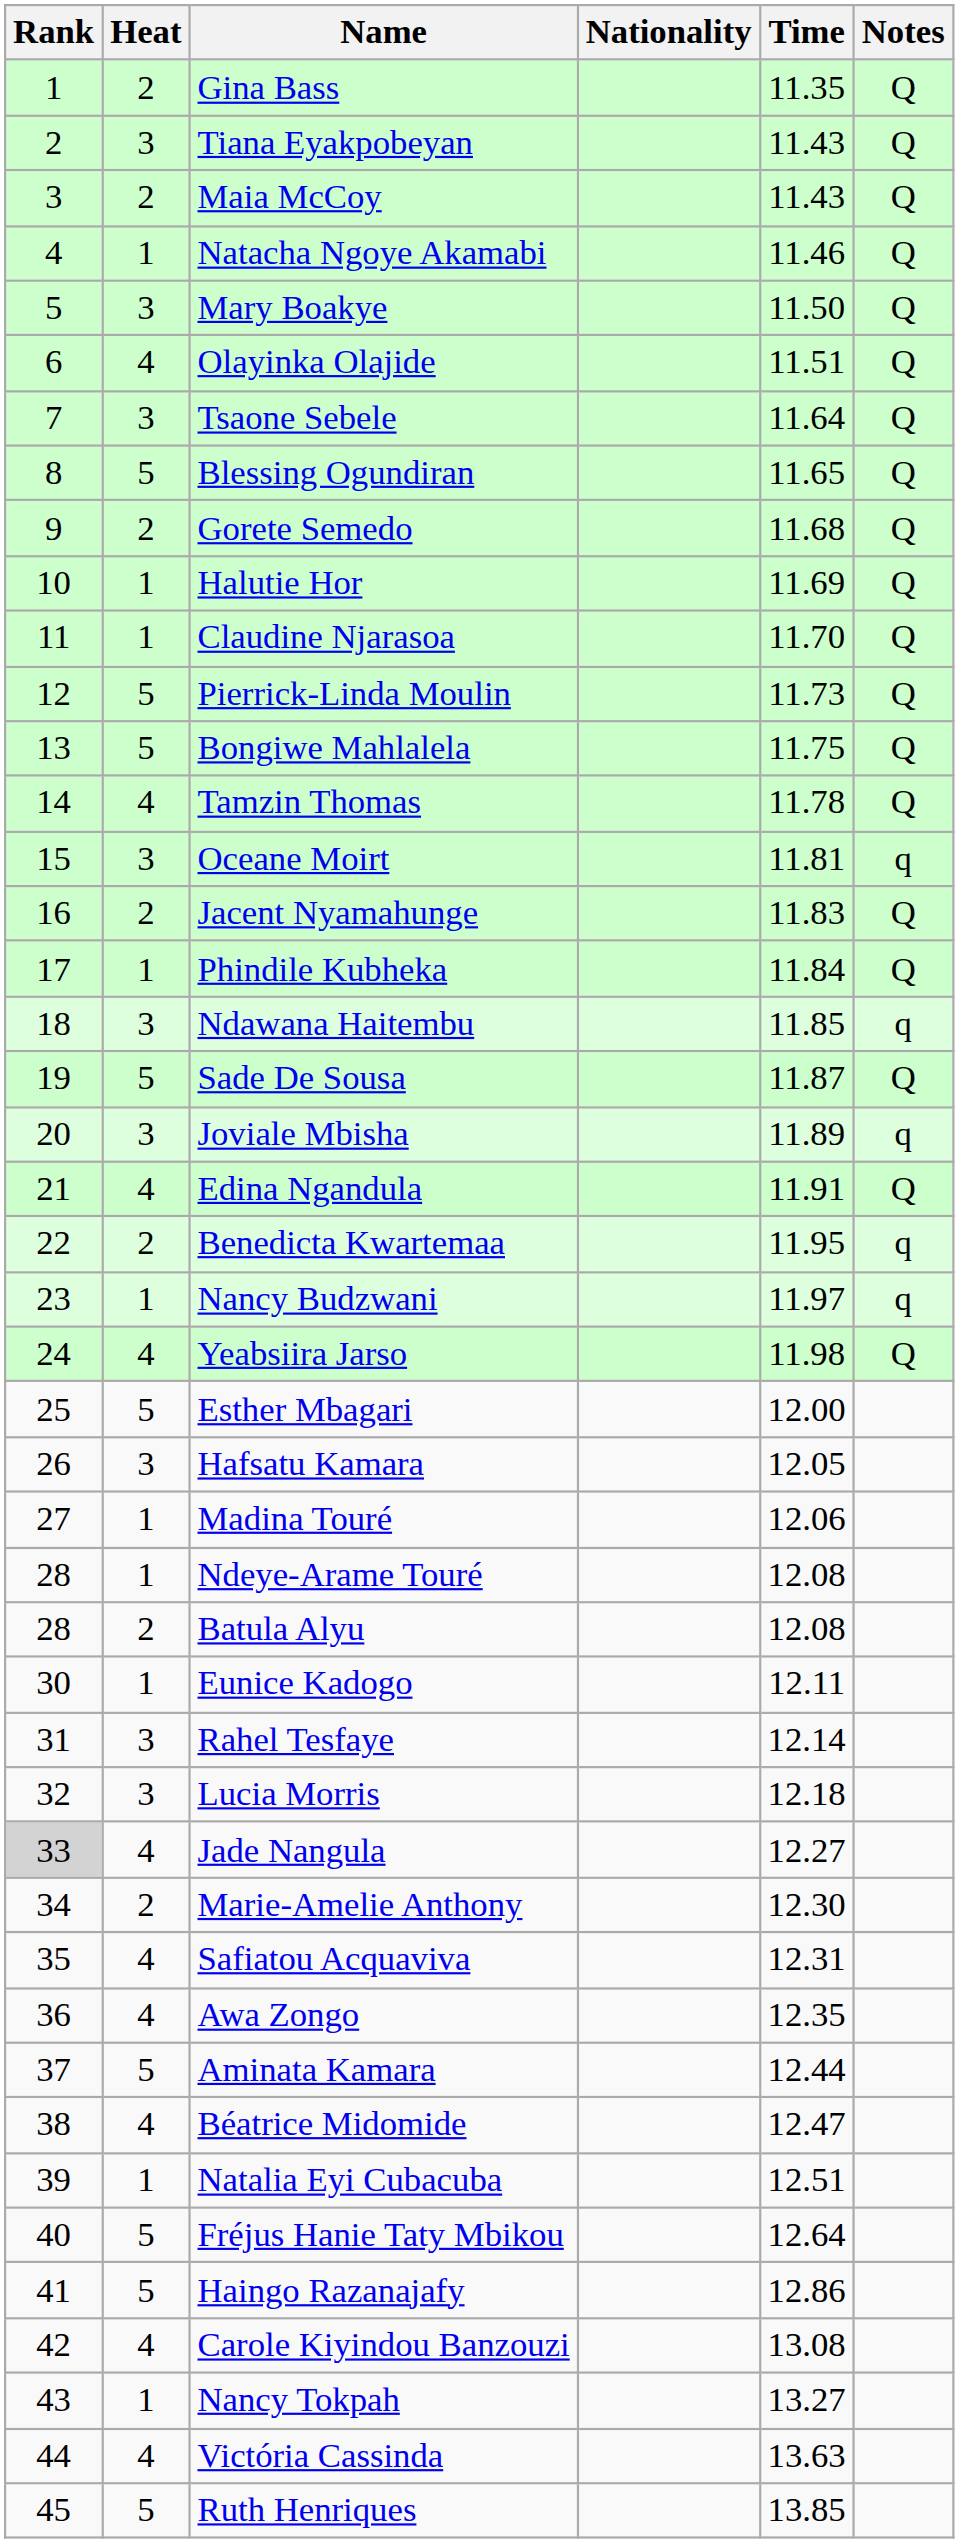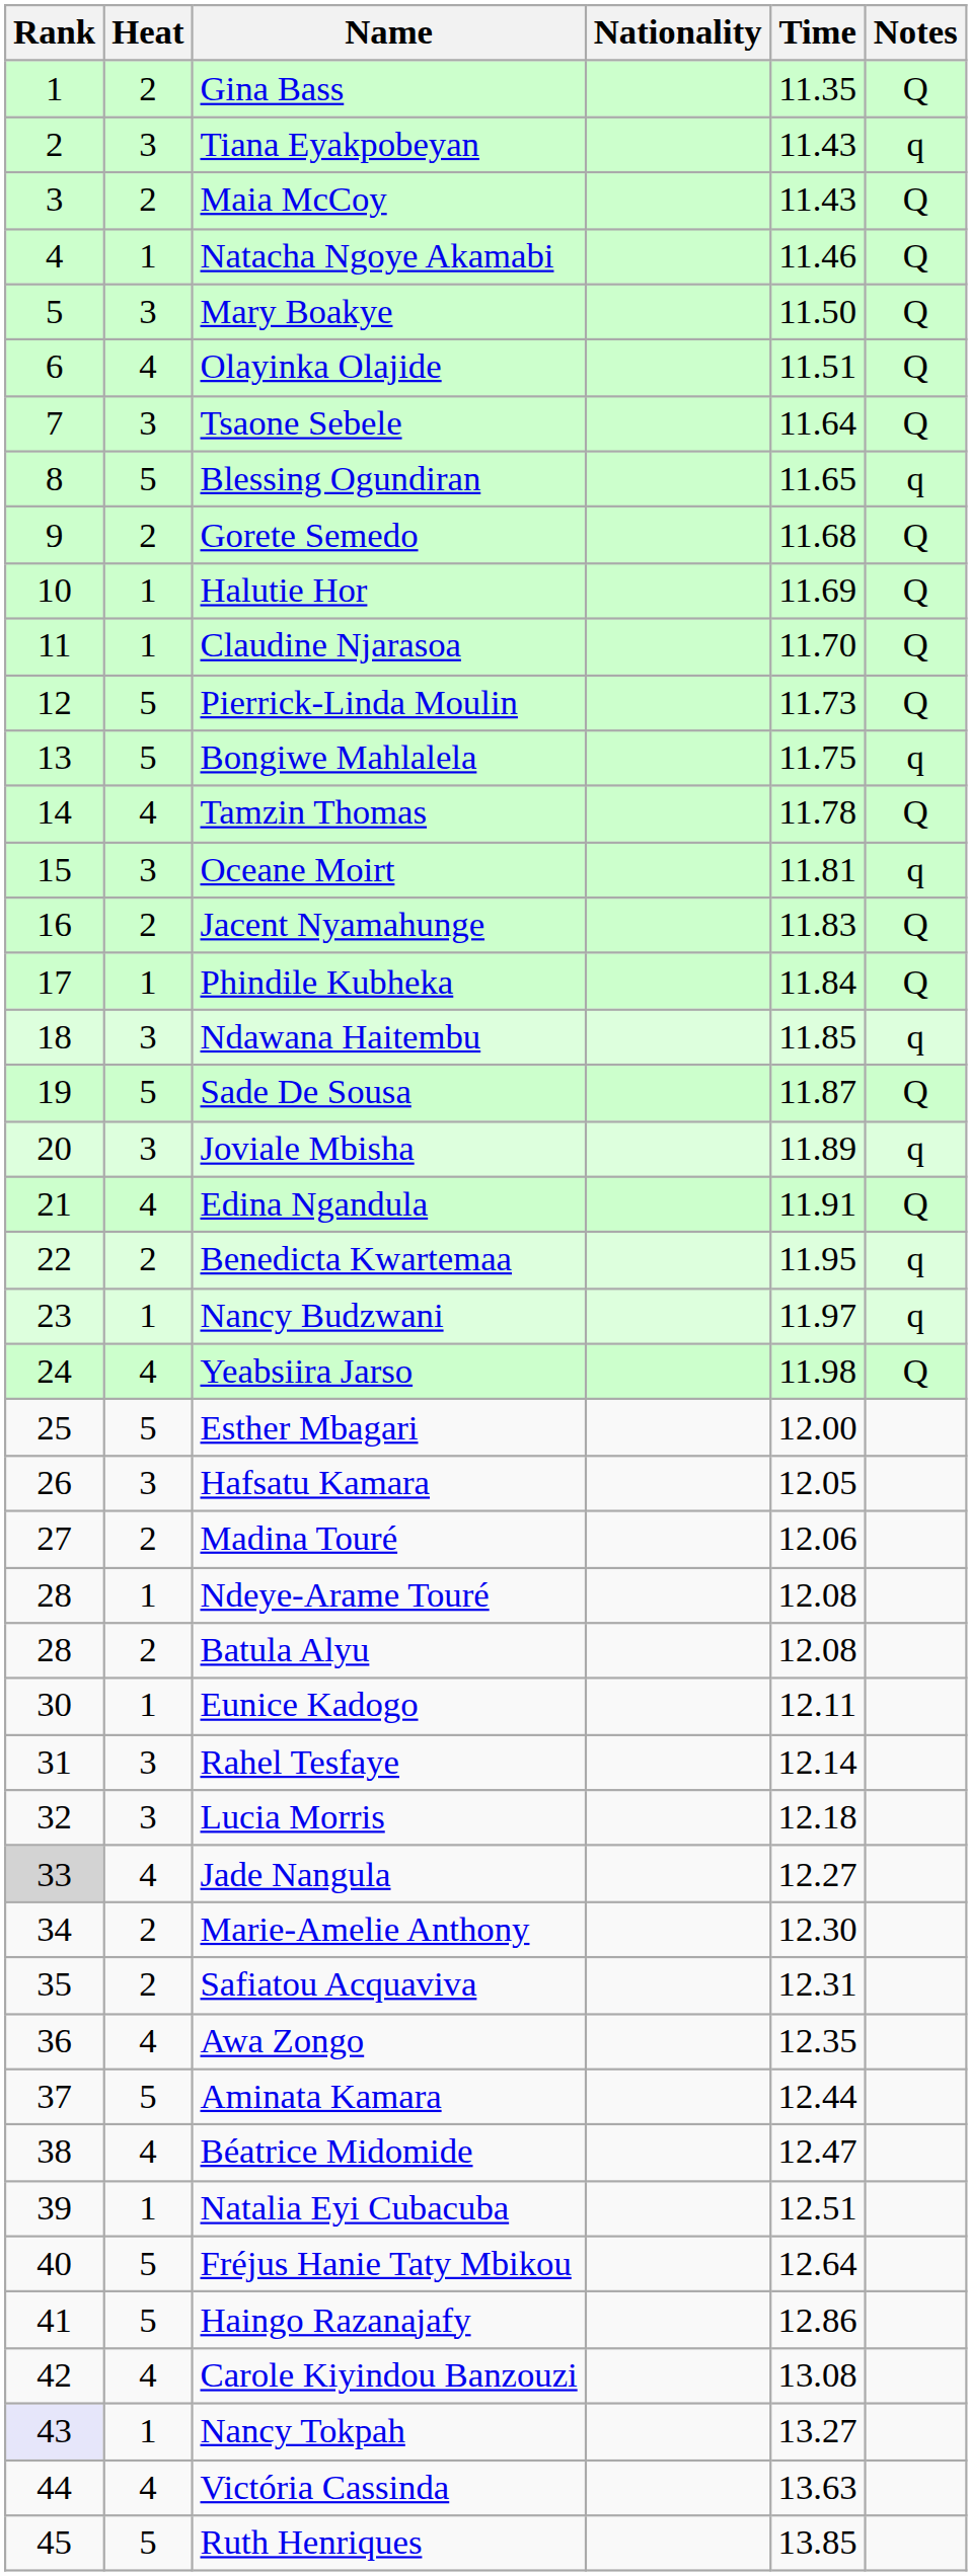 <table class="wikitable sortable" style="text-align:center">
 <tr>
 <th>Rank</th>
 <th>Heat</th>
 <th>Name</th>
 <th>Nationality</th>
 <th>Time</th>
 <th>Notes</th>
 </tr>
 <tr bgcolor=ccffcc>
 <td>1</td>
 <td>2</td>
 <td align=left><a href='#'>Gina Bass</a></td>
 <td align=left></td>
 <td>11.35</td>
 <td>Q</td>
 </tr>
 <tr bgcolor=ccffcc>
 <td>2</td>
 <td>3</td>
 <td align=left><a href='#'>Tiana Eyakpobeyan</a></td>
 <td align=left></td>
 <td>11.43</td>
-<td>Q</td>
+<td>q</td>
 </tr>
 <tr bgcolor=ccffcc>
 <td>3</td>
 <td>2</td>
 <td align=left><a href='#'>Maia McCoy</a></td>
 <td align=left></td>
 <td>11.43</td>
 <td>Q</td>
 </tr>
 <tr bgcolor=ccffcc>
 <td>4</td>
 <td>1</td>
 <td align=left><a href='#'>Natacha Ngoye Akamabi</a></td>
 <td align=left></td>
 <td>11.46</td>
 <td>Q</td>
 </tr>
 <tr bgcolor=ccffcc>
 <td>5</td>
 <td>3</td>
 <td align=left><a href='#'>Mary Boakye</a></td>
 <td align=left></td>
 <td>11.50</td>
 <td>Q</td>
 </tr>
 <tr bgcolor=ccffcc>
 <td>6</td>
 <td>4</td>
 <td align=left><a href='#'>Olayinka Olajide</a></td>
 <td align=left></td>
 <td>11.51</td>
 <td>Q</td>
 </tr>
 <tr bgcolor=ccffcc>
 <td>7</td>
 <td>3</td>
 <td align=left><a href='#'>Tsaone Sebele</a></td>
 <td align=left></td>
 <td>11.64</td>
 <td>Q</td>
 </tr>
 <tr bgcolor=ccffcc>
 <td>8</td>
 <td>5</td>
 <td align=left><a href='#'>Blessing Ogundiran</a></td>
 <td align=left></td>
 <td>11.65</td>
-<td>Q</td>
+<td>q</td>
 </tr>
 <tr bgcolor=ccffcc>
 <td>9</td>
 <td>2</td>
 <td align=left><a href='#'>Gorete Semedo</a></td>
 <td align=left></td>
 <td>11.68</td>
 <td>Q</td>
 </tr>
 <tr bgcolor=ccffcc>
 <td>10</td>
 <td>1</td>
 <td align=left><a href='#'>Halutie Hor</a></td>
 <td align=left></td>
 <td>11.69</td>
 <td>Q</td>
 </tr>
 <tr bgcolor=ccffcc>
 <td>11</td>
 <td>1</td>
 <td align=left><a href='#'>Claudine Njarasoa</a></td>
 <td align=left></td>
 <td>11.70</td>
 <td>Q</td>
 </tr>
 <tr bgcolor=ccffcc>
 <td>12</td>
 <td>5</td>
 <td align=left><a href='#'>Pierrick-Linda Moulin</a></td>
 <td align=left></td>
 <td>11.73</td>
 <td>Q</td>
 </tr>
 <tr bgcolor=ccffcc>
 <td>13</td>
 <td>5</td>
 <td align=left><a href='#'>Bongiwe Mahlalela</a></td>
 <td align=left></td>
 <td>11.75</td>
-<td>Q</td>
+<td>q</td>
 </tr>
 <tr bgcolor=ccffcc>
 <td>14</td>
 <td>4</td>
 <td align=left><a href='#'>Tamzin Thomas</a></td>
 <td align=left></td>
 <td>11.78</td>
 <td>Q</td>
 </tr>
 <tr bgcolor=ccffcc>
 <td>15</td>
 <td>3</td>
 <td align=left><a href='#'>Oceane Moirt</a></td>
 <td align=left></td>
 <td>11.81</td>
 <td>q</td>
 </tr>
 <tr bgcolor=ccffcc>
 <td>16</td>
 <td>2</td>
 <td align=left><a href='#'>Jacent Nyamahunge</a></td>
 <td align=left></td>
 <td>11.83</td>
 <td>Q</td>
 </tr>
 <tr bgcolor=ccffcc>
 <td>17</td>
 <td>1</td>
 <td align=left><a href='#'>Phindile Kubheka</a></td>
 <td align=left></td>
 <td>11.84</td>
 <td>Q</td>
 </tr>
 <tr bgcolor=ddffdd>
 <td>18</td>
 <td>3</td>
 <td align=left><a href='#'>Ndawana Haitembu</a></td>
 <td align=left></td>
 <td>11.85</td>
 <td>q</td>
 </tr>
 <tr bgcolor=ccffcc>
 <td>19</td>
 <td>5</td>
 <td align=left><a href='#'>Sade De Sousa</a></td>
 <td align=left></td>
 <td>11.87</td>
 <td>Q</td>
 </tr>
 <tr bgcolor=ddffdd>
 <td>20</td>
 <td>3</td>
 <td align=left><a href='#'>Joviale Mbisha</a></td>
 <td align=left></td>
 <td>11.89</td>
 <td>q</td>
 </tr>
 <tr bgcolor=ccffcc>
 <td>21</td>
 <td>4</td>
 <td align=left><a href='#'>Edina Ngandula</a></td>
 <td align=left></td>
 <td>11.91</td>
 <td>Q</td>
 </tr>
 <tr bgcolor=ddffdd>
 <td>22</td>
 <td>2</td>
 <td align=left><a href='#'>Benedicta Kwartemaa</a></td>
 <td align=left></td>
 <td>11.95</td>
 <td>q</td>
 </tr>
 <tr bgcolor=ddffdd>
 <td>23</td>
 <td>1</td>
 <td align=left><a href='#'>Nancy Budzwani</a></td>
 <td align=left></td>
 <td>11.97</td>
 <td>q</td>
 </tr>
 <tr bgcolor=ccffcc>
 <td>24</td>
 <td>4</td>
 <td align=left><a href='#'>Yeabsiira Jarso</a></td>
 <td align=left></td>
 <td>11.98</td>
 <td>Q</td>
 </tr>
 <tr>
 <td>25</td>
 <td>5</td>
 <td align=left><a href='#'>Esther Mbagari</a></td>
 <td align=left></td>
 <td>12.00</td>
 <td></td>
 </tr>
 <tr>
 <td>26</td>
 <td>3</td>
 <td align=left><a href='#'>Hafsatu Kamara</a></td>
 <td align=left></td>
 <td>12.05</td>
 <td></td>
 </tr>
 <tr>
 <td>27</td>
-<td>1</td>
+<td>2</td>
 <td align=left><a href='#'>Madina Touré</a></td>
 <td align=left></td>
 <td>12.06</td>
 <td></td>
 </tr>
 <tr>
 <td>28</td>
 <td>1</td>
 <td align=left><a href='#'>Ndeye-Arame Touré</a></td>
 <td align=left></td>
 <td>12.08</td>
 <td></td>
 </tr>
 <tr>
 <td>28</td>
 <td>2</td>
 <td align=left><a href='#'>Batula Alyu</a></td>
 <td align=left></td>
 <td>12.08</td>
 <td></td>
 </tr>
 <tr>
 <td>30</td>
 <td>1</td>
 <td align=left><a href='#'>Eunice Kadogo</a></td>
 <td align=left></td>
 <td>12.11</td>
 <td></td>
 </tr>
 <tr>
 <td>31</td>
 <td>3</td>
 <td align=left><a href='#'>Rahel Tesfaye</a></td>
 <td align=left></td>
 <td>12.14</td>
 <td></td>
 </tr>
 <tr>
 <td>32</td>
 <td>3</td>
 <td align=left><a href='#'>Lucia Morris</a></td>
 <td align=left></td>
 <td>12.18</td>
 <td></td>
 </tr>
 <tr>
 <td style="background: lightgrey;">33</td>
 <td>4</td>
 <td align=left><a href='#'>Jade Nangula</a></td>
 <td align=left></td>
 <td>12.27</td>
 <td></td>
 </tr>
 <tr>
 <td>34</td>
 <td>2</td>
 <td align=left><a href='#'>Marie-Amelie Anthony</a></td>
 <td align=left></td>
 <td>12.30</td>
 <td></td>
 </tr>
 <tr>
 <td>35</td>
-<td>4</td>
+<td>2</td>
 <td align=left><a href='#'>Safiatou Acquaviva</a></td>
 <td align=left></td>
 <td>12.31</td>
 <td></td>
 </tr>
 <tr>
 <td>36</td>
 <td>4</td>
 <td align=left><a href='#'>Awa Zongo</a></td>
 <td align=left></td>
 <td>12.35</td>
 <td></td>
 </tr>
 <tr>
 <td>37</td>
 <td>5</td>
 <td align=left><a href='#'>Aminata Kamara</a></td>
 <td align=left></td>
 <td>12.44</td>
 <td></td>
 </tr>
 <tr>
 <td>38</td>
 <td>4</td>
 <td align=left><a href='#'>Béatrice Midomide</a></td>
 <td align=left></td>
 <td>12.47</td>
 <td></td>
 </tr>
 <tr>
 <td>39</td>
 <td>1</td>
 <td align=left><a href='#'>Natalia Eyi Cubacuba</a></td>
 <td align=left></td>
 <td>12.51</td>
 <td></td>
 </tr>
 <tr>
 <td>40</td>
 <td>5</td>
 <td align=left><a href='#'>Fréjus Hanie Taty Mbikou</a></td>
 <td align=left></td>
 <td>12.64</td>
 <td></td>
 </tr>
 <tr>
 <td>41</td>
 <td>5</td>
 <td align=left><a href='#'>Haingo Razanajafy</a></td>
 <td align=left></td>
 <td>12.86</td>
 <td></td>
 </tr>
 <tr>
 <td>42</td>
 <td>4</td>
 <td align=left><a href='#'>Carole Kiyindou Banzouzi</a></td>
 <td align=left></td>
 <td>13.08</td>
 <td></td>
 </tr>
 <tr>
-<td>43</td>
+<td style="background: lavender;">43</td>
 <td>1</td>
 <td align=left><a href='#'>Nancy Tokpah</a></td>
 <td align=left></td>
 <td>13.27</td>
 <td></td>
 </tr>
 <tr>
 <td>44</td>
 <td>4</td>
 <td align=left><a href='#'>Victória Cassinda</a></td>
 <td align=left></td>
 <td>13.63</td>
 <td></td>
 </tr>
 <tr>
 <td>45</td>
 <td>5</td>
 <td align=left><a href='#'>Ruth Henriques</a></td>
 <td align=left></td>
 <td>13.85</td>
 <td></td>
 </tr>
 </table>
